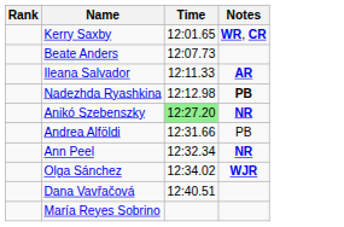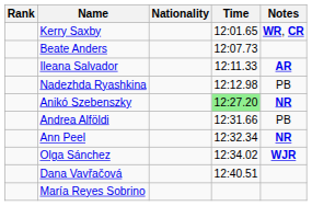 <table class="wikitable sortable" style="text-align:center">
 <tr>
 <th>Rank</th>
 <th>Name</th>
+<th>Nationality</th>
 <th>Time</th>
 <th>Notes</th>
 </tr>
 <tr>
 <td></td>
 <td align="left"><a href='#'>Kerry Saxby</a></td>
+<td align=left></td>
 <td>12:01.65</td>
 <td><strong><a href='#'>WR</a></strong>, <strong><a href='#'>CR</a></strong></td>
 </tr>
 <tr>
 <td></td>
 <td align="left"><a href='#'>Beate Anders</a></td>
+<td align=left></td>
 <td>12:07.73</td>
 <td></td>
 </tr>
 <tr>
 <td></td>
 <td align="left"><a href='#'>Ileana Salvador</a></td>
+<td align=left></td>
 <td>12:11.33</td>
 <td><strong><a href='#'>AR</a></strong></td>
 </tr>
 <tr>
 <td></td>
 <td align="left"><a href='#'>Nadezhda Ryashkina</a></td>
+<td align=left></td>
 <td>12:12.98</td>
-<td><strong>PB</strong></td>
+<td>PB</td>
 </tr>
 <tr>
 <td></td>
 <td align="left"><a href='#'>Anikó Szebenszky</a></td>
+<td align=left></td>
 <td style="background: lightgreen;">12:27.20</td>
 <td><strong><a href='#'>NR</a></strong></td>
 </tr>
 <tr>
 <td></td>
 <td align="left"><a href='#'>Andrea Alföldi</a></td>
+<td align=left></td>
 <td>12:31.66</td>
 <td>PB</td>
 </tr>
 <tr>
 <td></td>
 <td align="left"><a href='#'>Ann Peel</a></td>
+<td align=left></td>
 <td>12:32.34</td>
 <td><strong><a href='#'>NR</a></strong></td>
 </tr>
 <tr>
 <td></td>
 <td align="left"><a href='#'>Olga Sánchez</a></td>
+<td align=left></td>
 <td>12:34.02</td>
 <td><strong><a href='#'>WJR</a></strong></td>
 </tr>
 <tr>
 <td></td>
 <td align="left"><a href='#'>Dana Vavřačová</a></td>
+<td align=left></td>
 <td>12:40.51</td>
 <td></td>
 </tr>
 <tr>
 <td></td>
 <td align="left"><a href='#'>María Reyes Sobrino</a></td>
+<td align=left></td>
 <td></td>
 <td></td>
 </tr>
 </table>
